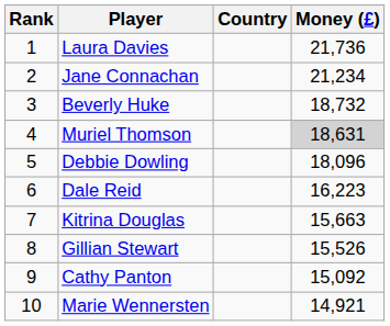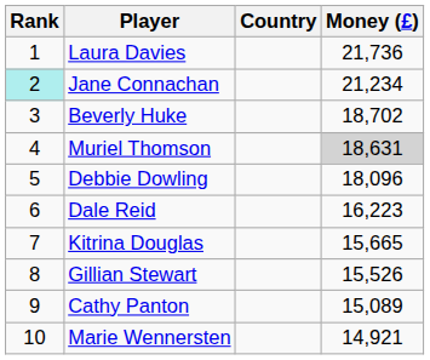 <table class="wikitable">
 <tr>
 <th>Rank</th>
 <th>Player</th>
 <th>Country</th>
 <th>Money (<a href='#'>£</a>)</th>
 </tr>
 <tr>
 <td align=center>1</td>
 <td><a href='#'>Laura Davies</a></td>
 <td></td>
 <td align=center>21,736</td>
 </tr>
 <tr>
-<td align=center>2</td>
+<td align=center style="background: paleturquoise;">2</td>
 <td><a href='#'>Jane Connachan</a></td>
 <td></td>
 <td align=center>21,234</td>
 </tr>
 <tr>
 <td align=center>3</td>
 <td><a href='#'>Beverly Huke</a></td>
 <td></td>
-<td align=center>18,732</td>
+<td align=center>18,702</td>
 </tr>
 <tr>
 <td align=center>4</td>
 <td><a href='#'>Muriel Thomson</a></td>
 <td></td>
 <td align=center style="background: lightgrey;">18,631</td>
 </tr>
 <tr>
 <td align=center>5</td>
 <td><a href='#'>Debbie Dowling</a></td>
 <td></td>
 <td align=center>18,096</td>
 </tr>
 <tr>
 <td align=center>6</td>
 <td><a href='#'>Dale Reid</a></td>
 <td></td>
 <td align=center>16,223</td>
 </tr>
 <tr>
 <td align=center>7</td>
 <td><a href='#'>Kitrina Douglas</a></td>
 <td></td>
-<td align=center>15,663</td>
+<td align=center>15,665</td>
 </tr>
 <tr>
 <td align=center>8</td>
 <td><a href='#'>Gillian Stewart</a></td>
 <td></td>
 <td align=center>15,526</td>
 </tr>
 <tr>
 <td align=center>9</td>
 <td><a href='#'>Cathy Panton</a></td>
 <td></td>
-<td align=center>15,092</td>
+<td align=center>15,089</td>
 </tr>
 <tr>
 <td align=center>10</td>
 <td><a href='#'>Marie Wennersten</a></td>
 <td></td>
 <td align=center>14,921</td>
 </tr>
 </table>
